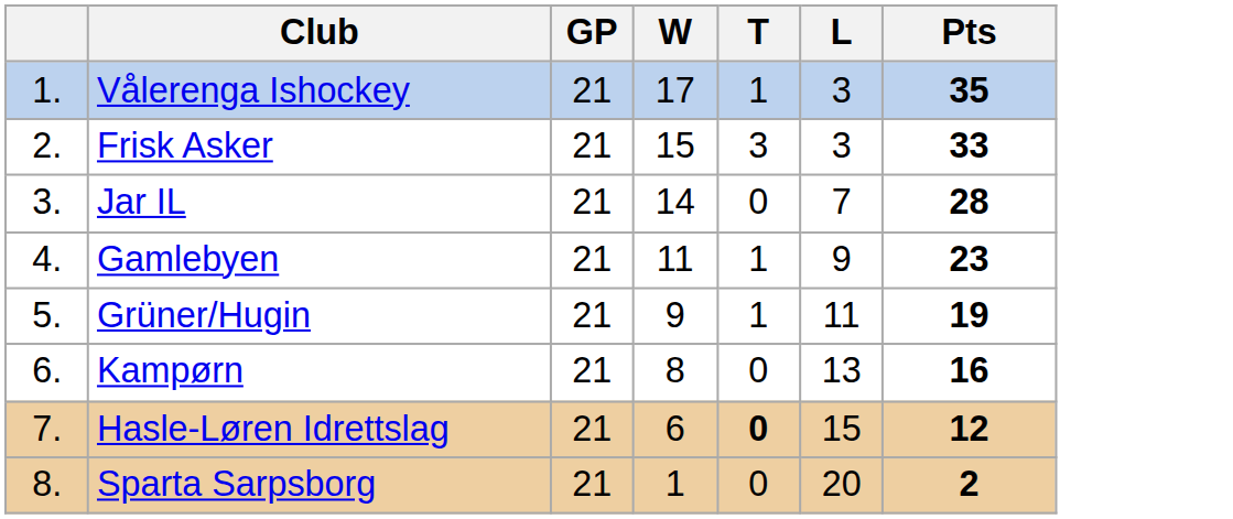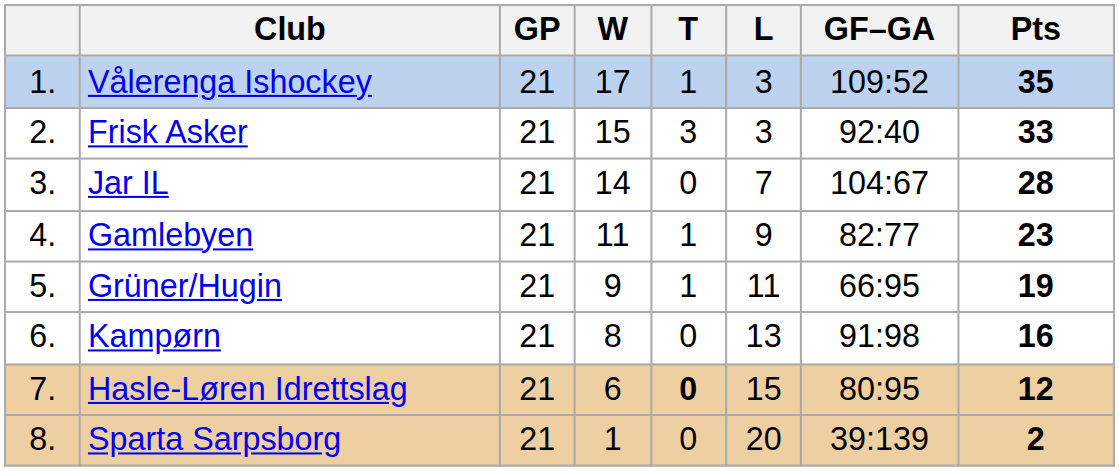 <table class="wikitable">
 <tr>
 <th width="30"></th>
 <th width="200">Club</th>
 <th width="30">GP</th>
 <th width="30">W</th>
 <th width="30">T</th>
 <th width="30">L</th>
+<th width="70">GF–GA</th>
 <th width="70">Pts</th>
 </tr>
 <tr bgcolor="#BCD2EE" align="center">
 <td>1.</td>
 <td align="left"><a href='#'>Vålerenga Ishockey</a></td>
 <td>21</td>
 <td>17</td>
 <td>1</td>
 <td>3</td>
+<td>109:52</td>
 <td><strong>35</strong></td>
 </tr>
 <tr bgcolor="#FFFFFF" align="center">
 <td>2.</td>
 <td align="left"><a href='#'>Frisk Asker</a></td>
 <td>21</td>
 <td>15</td>
 <td>3</td>
 <td>3</td>
+<td>92:40</td>
 <td><strong>33</strong></td>
 </tr>
 <tr bgcolor="#FFFFFF" align="center">
 <td>3.</td>
 <td align="left"><a href='#'>Jar IL</a></td>
 <td>21</td>
 <td>14</td>
 <td>0</td>
 <td>7</td>
+<td>104:67</td>
 <td><strong>28</strong></td>
 </tr>
 <tr bgcolor="#FFFFFF" align="center">
 <td>4.</td>
 <td align="left"><a href='#'>Gamlebyen</a></td>
 <td>21</td>
 <td>11</td>
 <td>1</td>
 <td>9</td>
+<td>82:77</td>
 <td><strong>23</strong></td>
 </tr>
 <tr bgcolor="#FFFFFF" align="center">
 <td>5.</td>
 <td align="left"><a href='#'>Grüner/Hugin</a></td>
 <td>21</td>
 <td>9</td>
 <td>1</td>
 <td>11</td>
+<td>66:95</td>
 <td><strong>19</strong></td>
 </tr>
 <tr bgcolor="#FFFFFF" align="center">
 <td>6.</td>
 <td align="left"><a href='#'>Kampørn</a></td>
 <td>21</td>
 <td>8</td>
 <td>0</td>
 <td>13</td>
+<td>91:98</td>
 <td><strong>16</strong></td>
 </tr>
 <tr bgcolor="#EECFA1" align="center">
 <td>7.</td>
 <td align="left"><a href='#'>Hasle-Løren Idrettslag</a></td>
 <td>21</td>
 <td>6</td>
 <td><strong>0</strong></td>
 <td>15</td>
+<td>80:95</td>
 <td><strong>12</strong></td>
 </tr>
 <tr bgcolor="#EECFA1" align="center">
 <td>8.</td>
 <td align="left"><a href='#'>Sparta Sarpsborg</a></td>
 <td>21</td>
 <td>1</td>
 <td>0</td>
 <td>20</td>
+<td>39:139</td>
 <td><strong>2</strong></td>
 </tr>
 </table>
